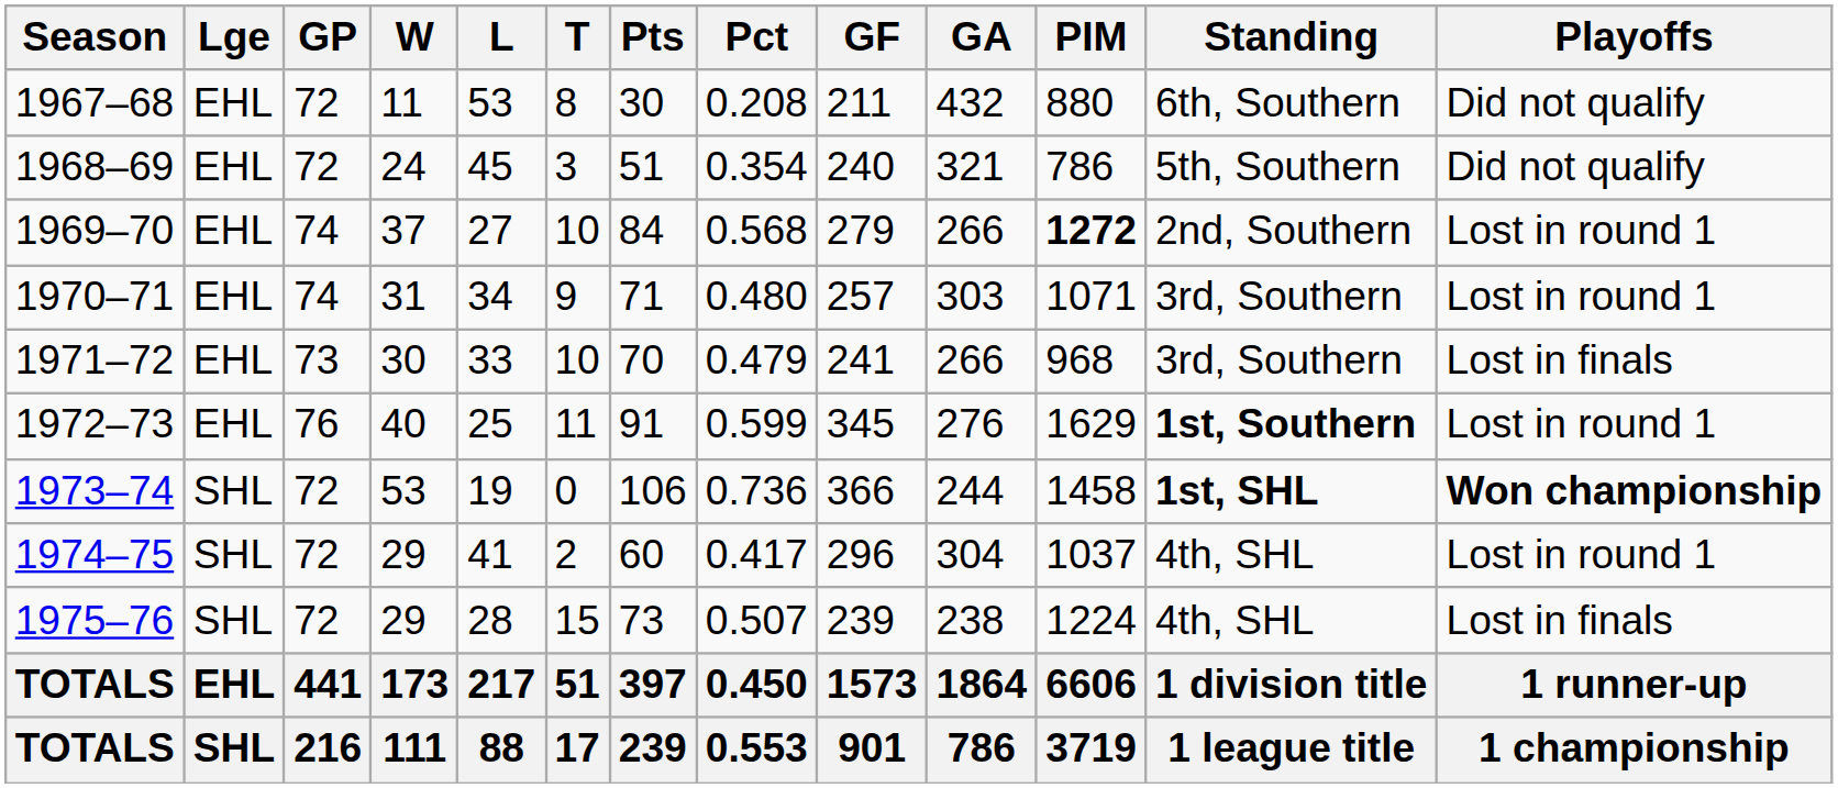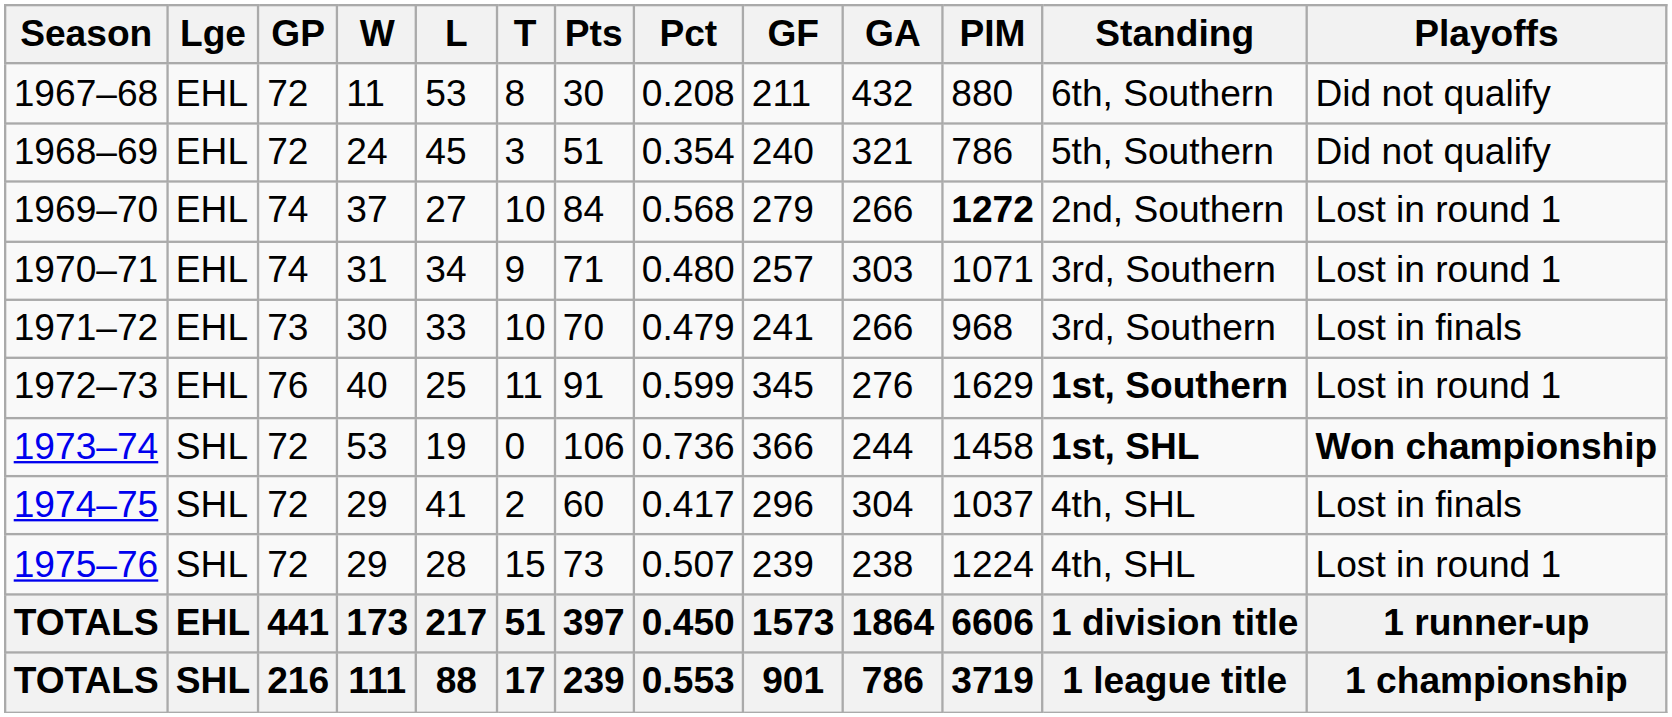 <table class="wikitable">
 <tr>
 <th>Season</th>
 <th>Lge</th>
 <th>GP</th>
 <th>W</th>
 <th>L</th>
 <th>T</th>
 <th>Pts</th>
 <th>Pct</th>
 <th>GF</th>
 <th>GA</th>
 <th>PIM</th>
 <th>Standing</th>
 <th>Playoffs</th>
 </tr>
 <tr>
 <td>1967–68</td>
 <td>EHL</td>
 <td>72</td>
 <td>11</td>
 <td>53</td>
 <td>8</td>
 <td>30</td>
 <td>0.208</td>
 <td>211</td>
 <td>432</td>
 <td>880</td>
 <td>6th, Southern</td>
 <td>Did not qualify</td>
 </tr>
 <tr>
 <td>1968–69</td>
 <td>EHL</td>
 <td>72</td>
 <td>24</td>
 <td>45</td>
 <td>3</td>
 <td>51</td>
 <td>0.354</td>
 <td>240</td>
 <td>321</td>
 <td>786</td>
 <td>5th, Southern</td>
 <td>Did not qualify</td>
 </tr>
 <tr>
 <td>1969–70</td>
 <td>EHL</td>
 <td>74</td>
 <td>37</td>
 <td>27</td>
 <td>10</td>
 <td>84</td>
 <td>0.568</td>
 <td>279</td>
 <td>266</td>
 <td><strong>1272</strong></td>
 <td>2nd, Southern</td>
 <td>Lost in round 1</td>
 </tr>
 <tr>
 <td>1970–71</td>
 <td>EHL</td>
 <td>74</td>
 <td>31</td>
 <td>34</td>
 <td>9</td>
 <td>71</td>
 <td>0.480</td>
 <td>257</td>
 <td>303</td>
 <td>1071</td>
 <td>3rd, Southern</td>
 <td>Lost in round 1</td>
 </tr>
 <tr>
 <td>1971–72</td>
 <td>EHL</td>
 <td>73</td>
 <td>30</td>
 <td>33</td>
 <td>10</td>
 <td>70</td>
 <td>0.479</td>
 <td>241</td>
 <td>266</td>
 <td>968</td>
 <td>3rd, Southern</td>
 <td>Lost in finals</td>
 </tr>
 <tr>
 <td>1972–73</td>
 <td>EHL</td>
 <td>76</td>
 <td>40</td>
 <td>25</td>
 <td>11</td>
 <td>91</td>
 <td>0.599</td>
 <td>345</td>
 <td>276</td>
 <td>1629</td>
 <td><strong>1st, Southern</strong></td>
 <td>Lost in round 1</td>
 </tr>
 <tr>
 <td><a href='#'>1973–74</a></td>
 <td>SHL</td>
 <td>72</td>
 <td>53</td>
 <td>19</td>
 <td>0</td>
 <td>106</td>
 <td>0.736</td>
 <td>366</td>
 <td>244</td>
 <td>1458</td>
 <td><strong>1st, SHL</strong></td>
 <td><strong>Won championship</strong></td>
 </tr>
 <tr>
 <td><a href='#'>1974–75</a></td>
 <td>SHL</td>
 <td>72</td>
 <td>29</td>
 <td>41</td>
 <td>2</td>
 <td>60</td>
 <td>0.417</td>
 <td>296</td>
 <td>304</td>
 <td>1037</td>
 <td>4th, SHL</td>
-<td>Lost in round 1</td>
+<td>Lost in finals</td>
 </tr>
 <tr>
 <td><a href='#'>1975–76</a></td>
 <td>SHL</td>
 <td>72</td>
 <td>29</td>
 <td>28</td>
 <td>15</td>
 <td>73</td>
 <td>0.507</td>
 <td>239</td>
 <td>238</td>
 <td>1224</td>
 <td>4th, SHL</td>
-<td>Lost in finals</td>
+<td>Lost in round 1</td>
 </tr>
 <tr>
 <th>TOTALS</th>
 <th>EHL</th>
 <th>441</th>
 <th>173</th>
 <th>217</th>
 <th>51</th>
 <th>397</th>
 <th>0.450</th>
 <th>1573</th>
 <th>1864</th>
 <th>6606</th>
 <th>1 division title</th>
 <th>1 runner-up</th>
 </tr>
 <tr>
 <th>TOTALS</th>
 <th>SHL</th>
 <th>216</th>
 <th>111</th>
 <th>88</th>
 <th>17</th>
 <th>239</th>
 <th>0.553</th>
 <th>901</th>
 <th>786</th>
 <th>3719</th>
 <th>1 league title</th>
 <th>1 championship</th>
 </tr>
 </table>
